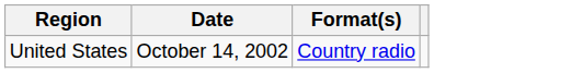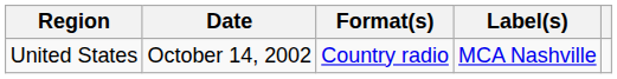 <table class="wikitable">
 <tr>
 <th>Region</th>
 <th>Date</th>
 <th>Format(s)</th>
+<th>Label(s)</th>
 <th></th>
 </tr>
 <tr>
 <td>United States</td>
 <td>October 14, 2002</td>
 <td><a href='#'>Country radio</a></td>
+<td><a href='#'>MCA Nashville</a></td>
 <td></td>
 </tr>
 </table>
